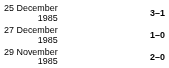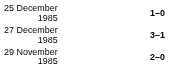 <table width=100% cellspacing=1 style=font-size:90%>
 <tr>
 <th width=120></th>
 <th width=120></th>
 <th width=70></th>
 <th width=120></th>
 <th></th>
 </tr>
 <tr>
 <td align=right>25 December 1985</td>
 <td align=right><strong></strong></td>
-<td align=center><strong>3–1</strong></td>
+<td align=center><strong>1–0</strong></td>
 <td><strong></strong></td>
 </tr>
 <tr>
 <td align=right>27 December 1985</td>
 <td align=right><strong></strong></td>
-<td align=center><strong>1–0</strong></td>
+<td align=center><strong>3–1</strong></td>
 <td><strong></strong></td>
 </tr>
 <tr>
 <td align=right>29 November 1985</td>
 <td align=right><strong></strong></td>
 <td align=center><strong>2–0</strong></td>
 <td><strong></strong></td>
 </tr>
 </table>
